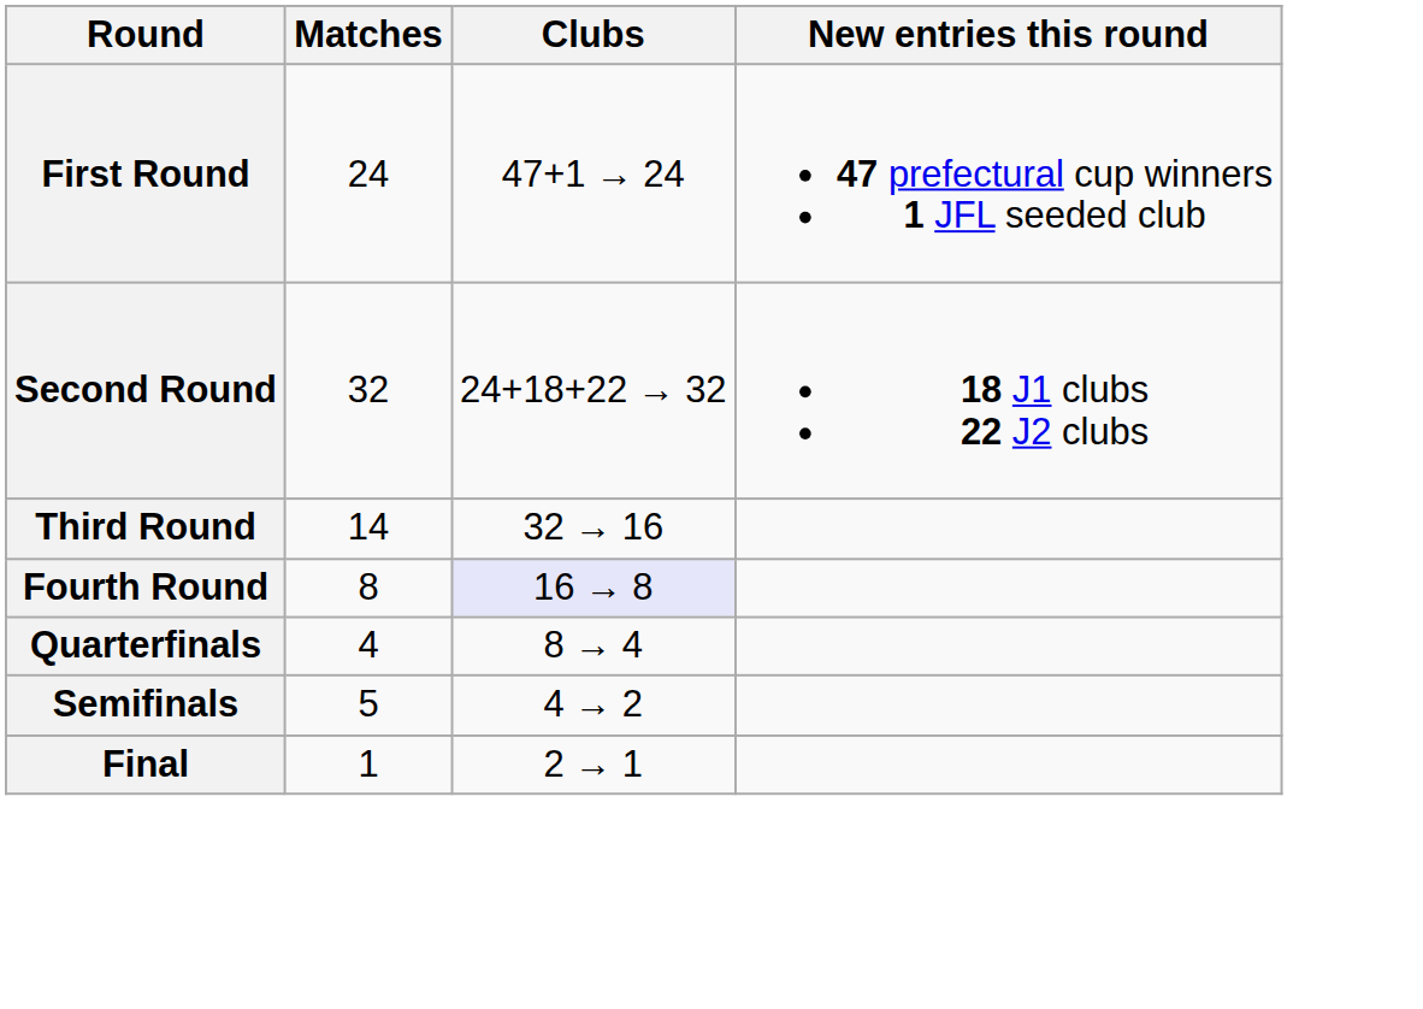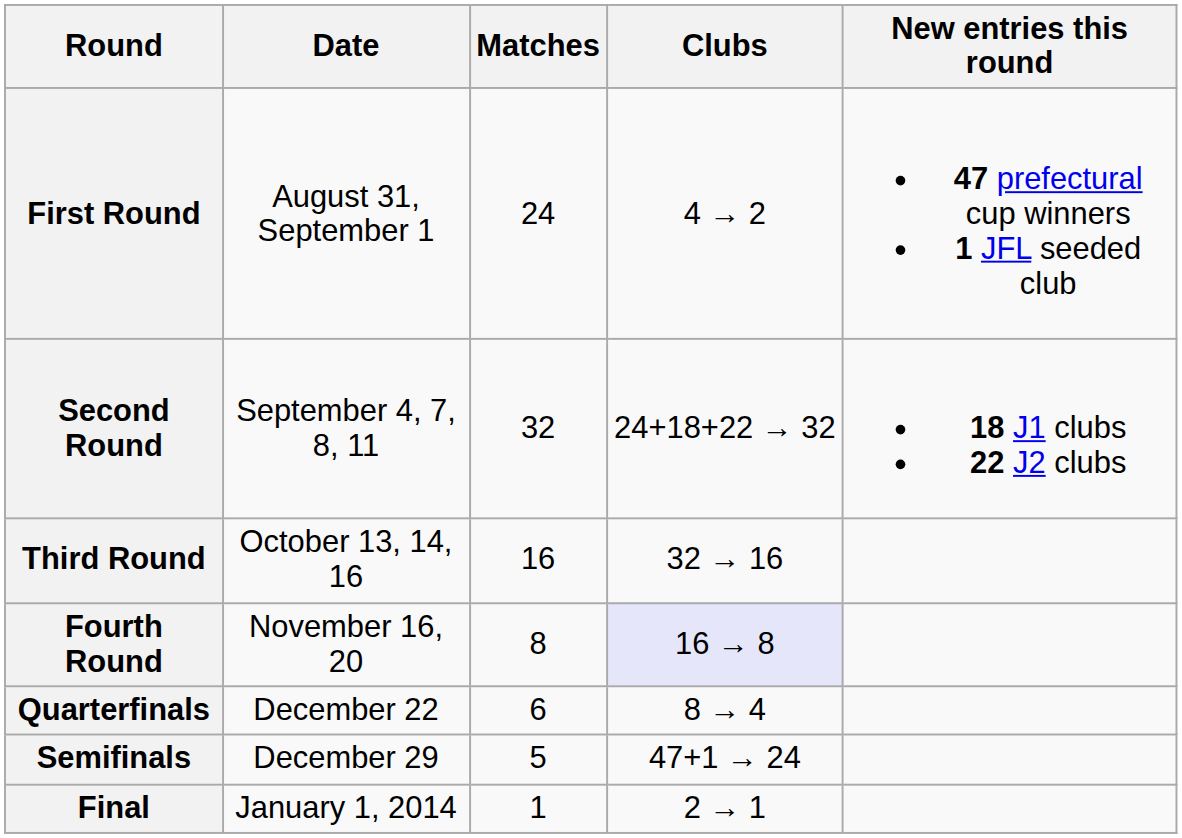 <table class="wikitable" style="text-align: center">
 <tr>
 <th>Round</th>
+<th>Date</th>
 <th>Matches</th>
 <th style="width:100px;">Clubs</th>
 <th>New entries this round</th>
 </tr>
 <tr>
 <th>First Round</th>
+<td>August 31, September 1</td>
 <td>24</td>
-<td>47+1 → 24</td>
+<td>4 → 2</td>
 <td><br><ul><li><strong>47</strong> <a href='#'>prefectural</a> cup winners</li><li><strong>1</strong> <a href='#'>JFL</a> seeded club</li></ul></td>
 </tr>
 <tr>
 <th>Second Round</th>
+<td>September 4, 7, 8, 11</td>
 <td>32</td>
 <td>24+18+22 → 32</td>
 <td><br><ul><li><strong>18</strong> <a href='#'>J1</a> clubs</li><li><strong>22</strong> <a href='#'>J2</a> clubs</li></ul></td>
 </tr>
 <tr>
 <th>Third Round</th>
-<td>14</td>
+<td>October 13, 14, 16</td>
+<td>16</td>
 <td>32 → 16</td>
 <td></td>
 </tr>
 <tr>
 <th>Fourth Round</th>
+<td>November 16, 20</td>
 <td>8</td>
 <td style="background: lavender;">16 → 8</td>
 <td></td>
 </tr>
 <tr>
 <th>Quarterfinals</th>
-<td>4</td>
+<td>December 22</td>
+<td>6</td>
 <td>8 → 4</td>
 <td></td>
 </tr>
 <tr>
 <th>Semifinals</th>
+<td>December 29</td>
 <td>5</td>
-<td>4 → 2</td>
+<td>47+1 → 24</td>
 <td></td>
 </tr>
 <tr>
 <th>Final</th>
+<td>January 1, 2014</td>
 <td>1</td>
 <td>2 → 1</td>
 <td></td>
 </tr>
 </table>
